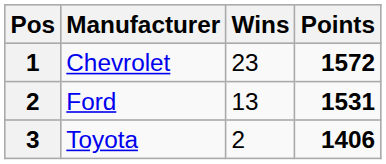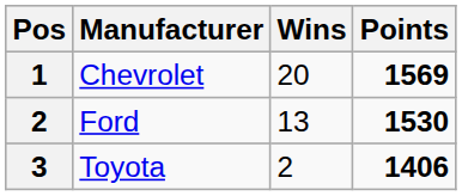 <table class="wikitable" style="font-size: 95%;">
 <tr>
 <th>Pos</th>
 <th>Manufacturer</th>
 <th>Wins</th>
 <th>Points</th>
 </tr>
 <tr>
 <th>1</th>
 <td><a href='#'>Chevrolet</a></td>
-<td>23</td>
-<td align="right"><strong>1572</strong></td>
+<td>20</td>
+<td align="right"><strong>1569</strong></td>
 </tr>
 <tr>
 <th>2</th>
 <td><a href='#'>Ford</a></td>
 <td>13</td>
-<td align="right"><strong>1531</strong></td>
+<td align="right"><strong>1530</strong></td>
 </tr>
 <tr>
 <th>3</th>
 <td><a href='#'>Toyota</a></td>
 <td>2</td>
 <td align="right"><strong>1406</strong></td>
 </tr>
 </table>
